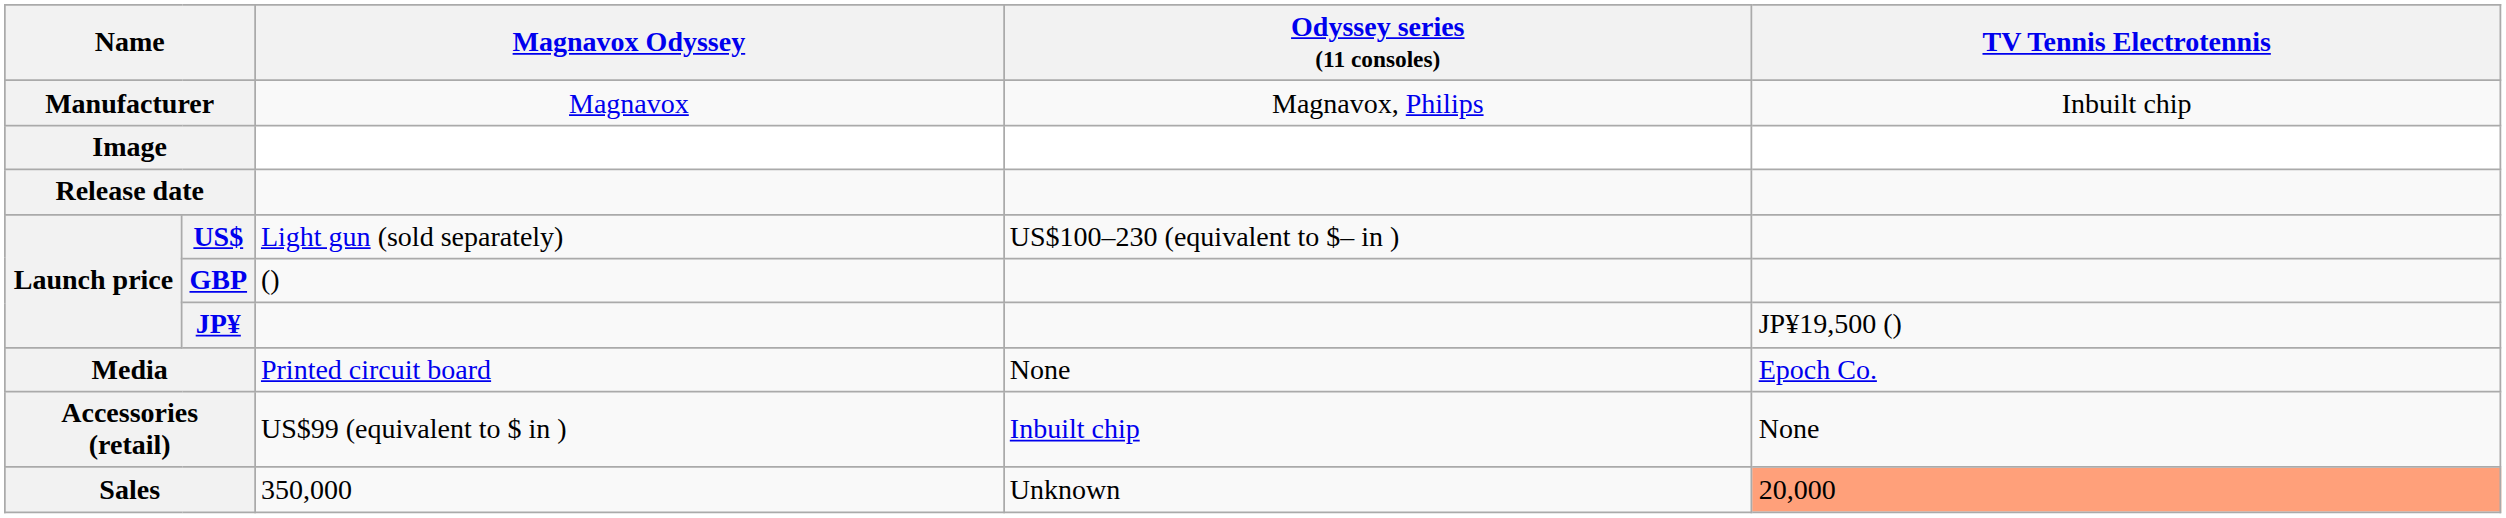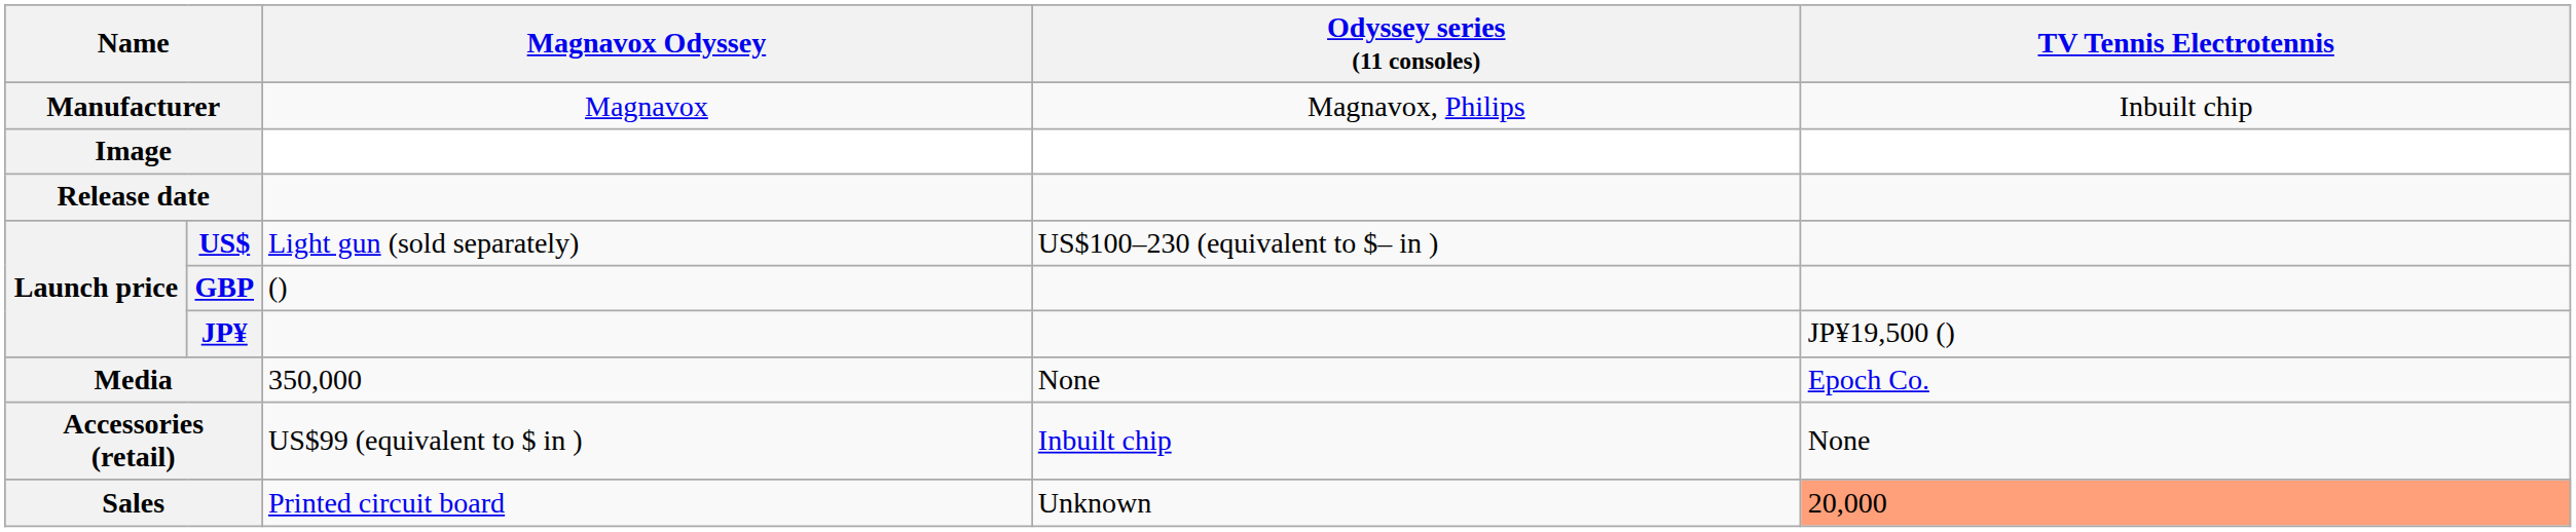 <table class="wikitable">
 <tr>
 <th colspan="2" style="width: 10%">Name</th>
 <th style="width: 30%;"><a href='#'>Magnavox Odyssey</a></th>
 <th style="width: 30%;"><a href='#'>Odyssey series</a><br><small>(11 consoles)</small></th>
 <th style="width: 30%;"><a href='#'>TV Tennis Electrotennis</a></th>
 </tr>
 <tr style="text-align:center;">
 <th colspan="2">Manufacturer</th>
 <td><a href='#'>Magnavox</a></td>
 <td>Magnavox, <a href='#'>Philips</a></td>
 <td>Inbuilt chip</td>
 </tr>
 <tr style="text-align:center;">
 <th colspan="2">Image</th>
 <td style="background:white;"></td>
 <td style="background:white;"></td>
 <td style="background:white;"></td>
 </tr>
 <tr>
 <th colspan="2">Release date</th>
 <td></td>
 <td></td>
 <td></td>
 </tr>
 <tr>
 <th rowspan="3">Launch price</th>
 <th><a href='#'>US$</a></th>
 <td><a href='#'>Light gun</a> (sold separately)</td>
 <td>US$100–230 (equivalent to $– in )</td>
 <td></td>
 </tr>
 <tr>
 <th><a href='#'>GBP</a></th>
 <td> ()</td>
 <td></td>
 <td></td>
 </tr>
 <tr>
 <th><a href='#'>JP¥</a></th>
 <td></td>
 <td></td>
 <td>JP¥19,500 ()</td>
 </tr>
 <tr>
 <th colspan="2">Media</th>
-<td><a href='#'>Printed circuit board</a></td>
+<td>350,000</td>
 <td>None</td>
 <td><a href='#'>Epoch Co.</a></td>
 </tr>
 <tr>
 <th colspan="2">Accessories<br>(retail)</th>
 <td>US$99 (equivalent to $ in )</td>
 <td><a href='#'>Inbuilt chip</a></td>
 <td>None</td>
 </tr>
 <tr>
 <th colspan="2">Sales</th>
-<td>350,000</td>
+<td><a href='#'>Printed circuit board</a></td>
 <td>Unknown</td>
 <td style="background: lightsalmon;">20,000</td>
 </tr>
 </table>
